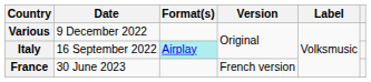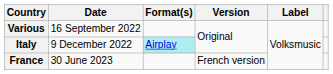 <table class="wikitable plainrowheaders">
 <tr>
 <th scope="col">Country</th>
 <th scope="col">Date</th>
 <th scope="col">Format(s)</th>
 <th scope="col">Version</th>
 <th scope="col">Label</th>
 <th scope="col"></th>
 </tr>
 <tr>
 <th scope="row">Various</th>
-<td>9 December 2022</td>
+<td>16 September 2022</td>
 <td></td>
 <td rowspan="2">Original</td>
 <td rowspan="3">Volksmusic</td>
 <td></td>
 </tr>
 <tr>
 <th scope="row">Italy</th>
-<td>16 September 2022</td>
+<td>9 December 2022</td>
 <td style="background: paleturquoise;"><a href='#'>Airplay</a></td>
 <td></td>
 </tr>
 <tr>
 <th scope="row">France</th>
 <td>30 June 2023</td>
 <td></td>
 <td>French version</td>
 <td></td>
 </tr>
 </table>
